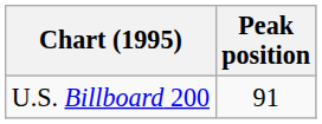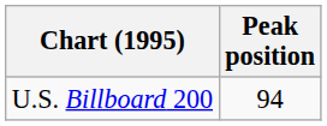 <table class="wikitable">
 <tr>
 <th>Chart (1995)</th>
 <th>Peak<br>position</th>
 </tr>
 <tr>
 <td>U.S. <a href='#'><em>Billboard</em> 200</a></td>
-<td style="text-align:center;">91</td>
+<td style="text-align:center;">94</td>
 </tr>
 </table>
